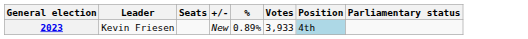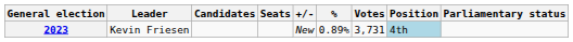 <table class="wikitable">
 <tr>
 <th>General election</th>
 <th>Leader</th>
+<th>Candidates</th>
 <th>Seats</th>
 <th>+/-</th>
 <th>%</th>
 <th>Votes</th>
 <th>Position</th>
 <th>Parliamentary status</th>
 </tr>
 <tr>
 <th><a href='#'>2023</a></th>
 <td>Kevin Friesen</td>
 <td></td>
+<td></td>
 <td><em>New</em></td>
 <td>0.89%</td>
-<td>3,933</td>
+<td>3,731</td>
 <td style="background: lightblue;">4th</td>
 <td></td>
 </tr>
 </table>
